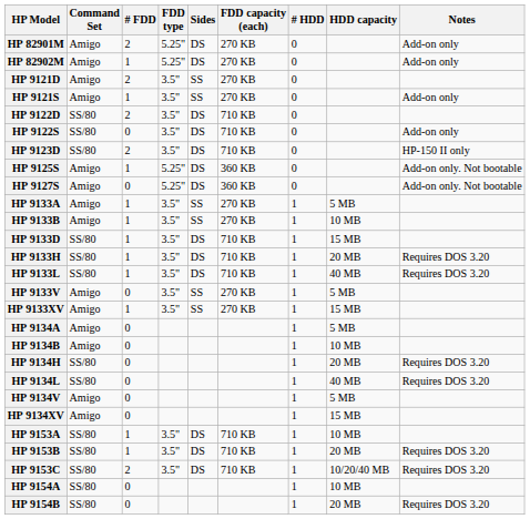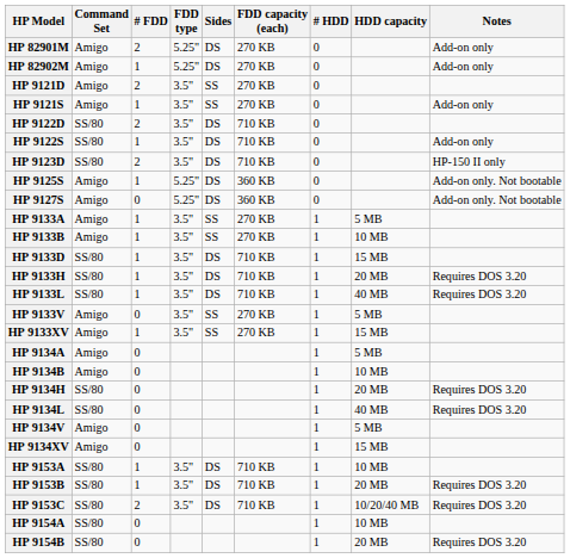 <table class="wikitable">
 <tr>
 <th>HP Model</th>
 <th>Command<br>Set</th>
 <th><abbr># FDD</abbr></th>
 <th>FDD<br>type</th>
 <th>Sides</th>
 <th>FDD capacity<br>(each)</th>
 <th><abbr># HDD</abbr></th>
 <th>HDD capacity</th>
 <th>Notes</th>
 </tr>
 <tr>
 <th>HP 82901M</th>
 <td>Amigo</td>
 <td>2</td>
 <td>5.25"</td>
 <td>DS</td>
 <td>270 KB</td>
 <td>0</td>
 <td></td>
 <td>Add-on only</td>
 </tr>
 <tr>
 <th>HP 82902M</th>
 <td>Amigo</td>
 <td>1</td>
 <td>5.25"</td>
 <td>DS</td>
 <td>270 KB</td>
 <td>0</td>
 <td></td>
 <td>Add-on only</td>
 </tr>
 <tr>
 <th>HP 9121D</th>
 <td>Amigo</td>
 <td>2</td>
 <td>3.5"</td>
 <td>SS</td>
 <td>270 KB</td>
 <td>0</td>
 <td></td>
 <td></td>
 </tr>
 <tr>
 <th>HP 9121S</th>
 <td>Amigo</td>
 <td>1</td>
 <td>3.5"</td>
 <td>SS</td>
 <td>270 KB</td>
 <td>0</td>
 <td></td>
 <td>Add-on only</td>
 </tr>
 <tr>
 <th>HP 9122D</th>
 <td>SS/80</td>
 <td>2</td>
 <td>3.5"</td>
 <td>DS</td>
 <td>710 KB</td>
 <td>0</td>
 <td></td>
 <td></td>
 </tr>
 <tr>
 <th>HP 9122S</th>
 <td>SS/80</td>
-<td>0</td>
+<td>1</td>
 <td>3.5"</td>
 <td>DS</td>
 <td>710 KB</td>
 <td>0</td>
 <td></td>
 <td>Add-on only</td>
 </tr>
 <tr>
 <th>HP 9123D</th>
 <td>SS/80</td>
 <td>2</td>
 <td>3.5"</td>
 <td>DS</td>
 <td>710 KB</td>
 <td>0</td>
 <td></td>
 <td>HP-150 II only</td>
 </tr>
 <tr>
 <th>HP 9125S</th>
 <td>Amigo</td>
 <td>1</td>
 <td>5.25"</td>
 <td>DS</td>
 <td>360 KB</td>
 <td>0</td>
 <td></td>
 <td>Add-on only. Not bootable</td>
 </tr>
 <tr>
 <th>HP 9127S</th>
 <td>Amigo</td>
 <td>0</td>
 <td>5.25"</td>
 <td>DS</td>
 <td>360 KB</td>
 <td>0</td>
 <td></td>
 <td>Add-on only. Not bootable</td>
 </tr>
 <tr>
 <th>HP 9133A</th>
 <td>Amigo</td>
 <td>1</td>
 <td>3.5"</td>
 <td>SS</td>
 <td>270 KB</td>
 <td>1</td>
 <td>5 MB</td>
 <td></td>
 </tr>
 <tr>
 <th>HP 9133B</th>
 <td>Amigo</td>
 <td>1</td>
 <td>3.5"</td>
 <td>SS</td>
 <td>270 KB</td>
 <td>1</td>
 <td>10 MB</td>
 <td></td>
 </tr>
 <tr>
 <th>HP 9133D</th>
 <td>SS/80</td>
 <td>1</td>
 <td>3.5"</td>
 <td>DS</td>
 <td>710 KB</td>
 <td>1</td>
 <td>15 MB</td>
 <td></td>
 </tr>
 <tr>
 <th>HP 9133H</th>
 <td>SS/80</td>
 <td>1</td>
 <td>3.5"</td>
 <td>DS</td>
 <td>710 KB</td>
 <td>1</td>
 <td>20 MB</td>
 <td>Requires DOS 3.20</td>
 </tr>
 <tr>
 <th>HP 9133L</th>
 <td>SS/80</td>
 <td>1</td>
 <td>3.5"</td>
 <td>DS</td>
 <td>710 KB</td>
 <td>1</td>
 <td>40 MB</td>
 <td>Requires DOS 3.20</td>
 </tr>
 <tr>
 <th>HP 9133V</th>
 <td>Amigo</td>
 <td>0</td>
 <td>3.5"</td>
 <td>SS</td>
 <td>270 KB</td>
 <td>1</td>
 <td>5 MB</td>
 <td></td>
 </tr>
 <tr>
 <th>HP 9133XV</th>
 <td>Amigo</td>
 <td>1</td>
 <td>3.5"</td>
 <td>SS</td>
 <td>270 KB</td>
 <td>1</td>
 <td>15 MB</td>
 <td></td>
 </tr>
 <tr>
 <th>HP 9134A</th>
 <td>Amigo</td>
 <td>0</td>
 <td></td>
 <td></td>
 <td></td>
 <td>1</td>
 <td>5 MB</td>
 <td></td>
 </tr>
 <tr>
 <th>HP 9134B</th>
 <td>Amigo</td>
 <td>0</td>
 <td></td>
 <td></td>
 <td></td>
 <td>1</td>
 <td>10 MB</td>
 <td></td>
 </tr>
 <tr>
 <th>HP 9134H</th>
 <td>SS/80</td>
 <td>0</td>
 <td></td>
 <td></td>
 <td></td>
 <td>1</td>
 <td>20 MB</td>
 <td>Requires DOS 3.20</td>
 </tr>
 <tr>
 <th>HP 9134L</th>
 <td>SS/80</td>
 <td>0</td>
 <td></td>
 <td></td>
 <td></td>
 <td>1</td>
 <td>40 MB</td>
 <td>Requires DOS 3.20</td>
 </tr>
 <tr>
 <th>HP 9134V</th>
 <td>Amigo</td>
 <td>0</td>
 <td></td>
 <td></td>
 <td></td>
 <td>1</td>
 <td>5 MB</td>
 <td></td>
 </tr>
 <tr>
 <th>HP 9134XV</th>
 <td>Amigo</td>
 <td>0</td>
 <td></td>
 <td></td>
 <td></td>
 <td>1</td>
 <td>15 MB</td>
 <td></td>
 </tr>
 <tr>
 <th>HP 9153A</th>
 <td>SS/80</td>
 <td>1</td>
 <td>3.5"</td>
 <td>DS</td>
 <td>710 KB</td>
 <td>1</td>
 <td>10 MB</td>
 <td></td>
 </tr>
 <tr>
 <th>HP 9153B</th>
 <td>SS/80</td>
 <td>1</td>
 <td>3.5"</td>
 <td>DS</td>
 <td>710 KB</td>
 <td>1</td>
 <td>20 MB</td>
 <td>Requires DOS 3.20</td>
 </tr>
 <tr>
 <th>HP 9153C</th>
 <td>SS/80</td>
 <td>2</td>
 <td>3.5"</td>
 <td>DS</td>
 <td>710 KB</td>
 <td>1</td>
 <td>10/20/40 MB</td>
 <td>Requires DOS 3.20</td>
 </tr>
 <tr>
 <th>HP 9154A</th>
 <td>SS/80</td>
 <td>0</td>
 <td></td>
 <td></td>
 <td></td>
 <td>1</td>
 <td>10 MB</td>
 <td></td>
 </tr>
 <tr>
 <th>HP 9154B</th>
 <td>SS/80</td>
 <td>0</td>
 <td></td>
 <td></td>
 <td></td>
 <td>1</td>
 <td>20 MB</td>
 <td>Requires DOS 3.20</td>
 </tr>
 </table>
